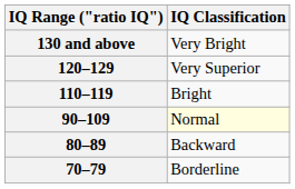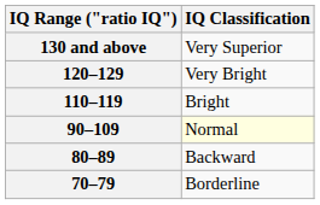 <table class="wikitable">
 <tr>
 <th>IQ Range ("ratio IQ")</th>
 <th>IQ Classification</th>
 </tr>
 <tr>
 <th>130 and above</th>
-<td>Very Bright</td>
+<td>Very Superior</td>
 </tr>
 <tr>
 <th>120–129</th>
-<td>Very Superior</td>
+<td>Very Bright</td>
 </tr>
 <tr>
 <th>110–119</th>
 <td>Bright</td>
 </tr>
 <tr>
 <th>90–109</th>
 <td style="background: lightyellow;">Normal</td>
 </tr>
 <tr>
 <th>80–89</th>
 <td>Backward</td>
 </tr>
 <tr>
 <th>70–79</th>
 <td>Borderline</td>
 </tr>
 </table>
